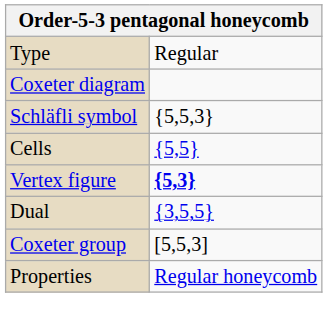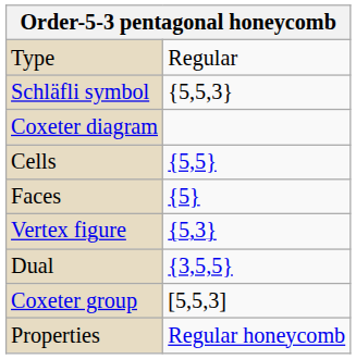 <table class="wikitable" align="right" style="margin-left:10px">
 <tr>
 <th bgcolor=#e7dcc3 colspan=2>Order-5-3 pentagonal honeycomb</th>
 </tr>
 <tr>
 <td bgcolor=#e7dcc3>Type</td>
 <td>Regular</td>
 </tr>
 <tr>
+<td bgcolor=#e7dcc3><a href='#'>Schläfli symbol</a></td>
+<td>{5,5,3}</td>
+</tr>
+<tr>
 <td bgcolor=#e7dcc3><a href='#'>Coxeter diagram</a></td>
 <td></td>
-</tr>
-<tr>
-<td bgcolor=#e7dcc3><a href='#'>Schläfli symbol</a></td>
-<td>{5,5,3}</td>
 </tr>
 <tr>
 <td bgcolor=#e7dcc3>Cells</td>
 <td><a href='#'>{5,5}</a> </td>
 </tr>
 <tr>
+<td bgcolor=#e7dcc3>Faces</td>
+<td><a href='#'>{5}</a></td>
+</tr>
+<tr>
 <td bgcolor=#e7dcc3><a href='#'>Vertex figure</a></td>
-<td><strong><a href='#'>{5,3}</a></strong></td>
+<td><a href='#'>{5,3}</a></td>
 </tr>
 <tr>
 <td bgcolor=#e7dcc3>Dual</td>
 <td><a href='#'>{3,5,5}</a></td>
 </tr>
 <tr>
 <td bgcolor=#e7dcc3><a href='#'>Coxeter group</a></td>
 <td>[5,5,3]</td>
 </tr>
 <tr>
 <td bgcolor=#e7dcc3>Properties</td>
 <td><a href='#'>Regular honeycomb</a></td>
 </tr>
 </table>
